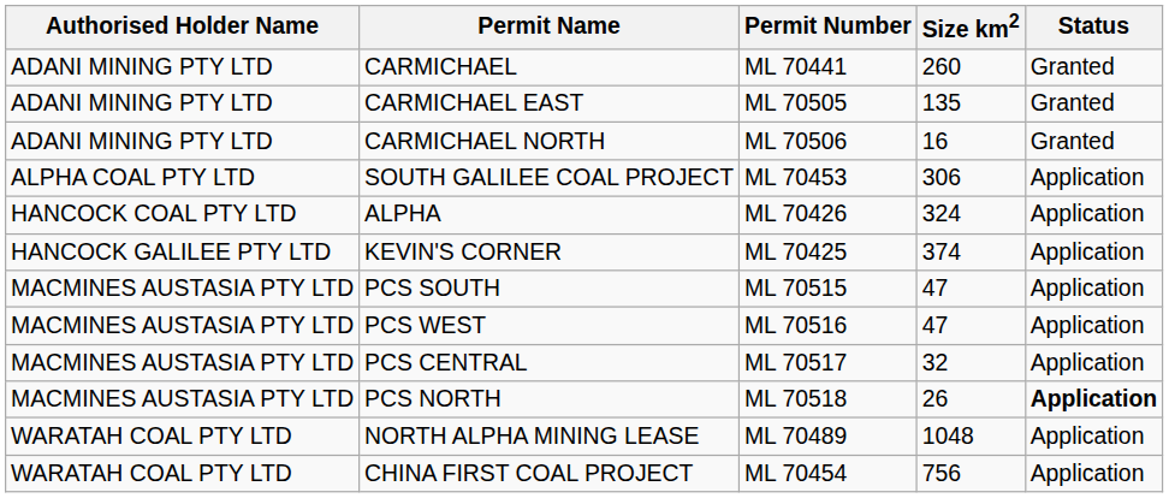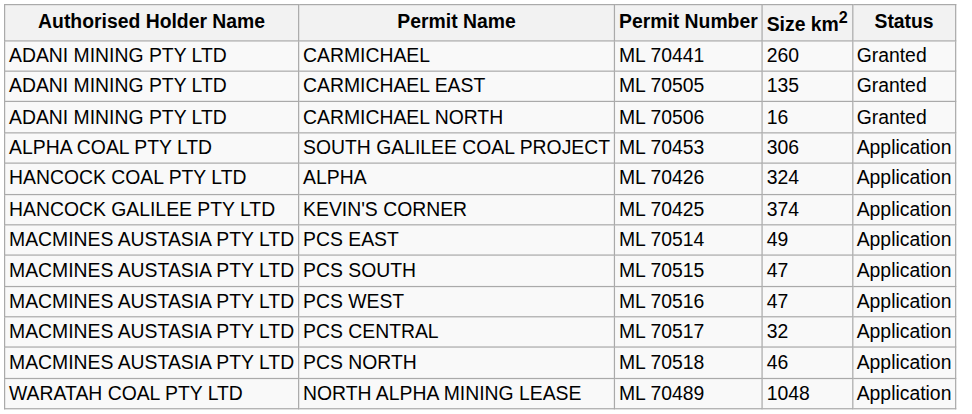 <table class="wikitable">
 <tr>
 <th>Authorised Holder Name</th>
 <th>Permit Name</th>
 <th>Permit Number</th>
 <th>Size km<sup>2</sup></th>
 <th>Status</th>
 </tr>
 <tr>
 <td>ADANI MINING PTY LTD</td>
 <td>CARMICHAEL</td>
 <td>ML 70441</td>
 <td>260</td>
 <td>Granted</td>
 </tr>
 <tr>
 <td>ADANI MINING PTY LTD</td>
 <td>CARMICHAEL EAST</td>
 <td>ML 70505</td>
 <td>135</td>
 <td>Granted</td>
 </tr>
 <tr>
 <td>ADANI MINING PTY LTD</td>
 <td>CARMICHAEL NORTH</td>
 <td>ML 70506</td>
 <td>16</td>
 <td>Granted</td>
 </tr>
 <tr>
 <td>ALPHA COAL PTY LTD</td>
 <td>SOUTH GALILEE COAL PROJECT</td>
 <td>ML 70453</td>
 <td>306</td>
 <td>Application</td>
 </tr>
 <tr>
 <td>HANCOCK COAL PTY LTD</td>
 <td>ALPHA</td>
 <td>ML 70426</td>
 <td>324</td>
 <td>Application</td>
 </tr>
 <tr>
 <td>HANCOCK GALILEE PTY LTD</td>
 <td>KEVIN'S CORNER</td>
 <td>ML 70425</td>
 <td>374</td>
 <td>Application</td>
 </tr>
 <tr>
 <td>MACMINES AUSTASIA PTY LTD</td>
+<td>PCS EAST</td>
+<td>ML 70514</td>
+<td>49</td>
+<td>Application</td>
+</tr>
+<tr>
+<td>MACMINES AUSTASIA PTY LTD</td>
 <td>PCS SOUTH</td>
 <td>ML 70515</td>
 <td>47</td>
 <td>Application</td>
 </tr>
 <tr>
 <td>MACMINES AUSTASIA PTY LTD</td>
 <td>PCS WEST</td>
 <td>ML 70516</td>
 <td>47</td>
 <td>Application</td>
 </tr>
 <tr>
 <td>MACMINES AUSTASIA PTY LTD</td>
 <td>PCS CENTRAL</td>
 <td>ML 70517</td>
 <td>32</td>
 <td>Application</td>
 </tr>
 <tr>
 <td>MACMINES AUSTASIA PTY LTD</td>
 <td>PCS NORTH</td>
 <td>ML 70518</td>
-<td>26</td>
-<td><strong>Application</strong></td>
+<td>46</td>
+<td>Application</td>
 </tr>
 <tr>
 <td>WARATAH COAL PTY LTD</td>
 <td>NORTH ALPHA MINING LEASE</td>
 <td>ML 70489</td>
 <td>1048</td>
 <td>Application</td>
 </tr>
-<tr>
-<td>WARATAH COAL PTY LTD</td>
-<td>CHINA FIRST COAL PROJECT</td>
-<td>ML 70454</td>
-<td>756</td>
-<td>Application</td>
-</tr>
 </table>
